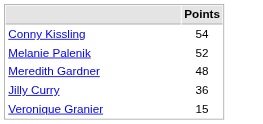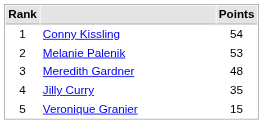 <table cellspacing="1" cellpadding="3" style="border:1px solid #AAAAAA;font-size:86%">
 <tr bgcolor="#E4E4E4">
+<th style="border-bottom:1px solid #AAAAAA" width=10>Rank</th>
 <th style="border-bottom:1px solid #AAAAAA" width=200></th>
 <th style="border-bottom:1px solid #AAAAAA" width=20>Points</th>
 </tr>
 <tr>
+<td align="center">1</td>
 <td> <a href='#'>Conny Kissling</a></td>
 <td align=center>54</td>
 </tr>
 <tr>
+<td align="center">2</td>
 <td> <a href='#'>Melanie Palenik</a></td>
-<td align=center>52</td>
+<td align=center>53</td>
 </tr>
 <tr>
+<td align="center">3</td>
 <td> <a href='#'>Meredith Gardner</a></td>
 <td align=center>48</td>
 </tr>
 <tr>
+<td align="center">4</td>
 <td> <a href='#'>Jilly Curry</a></td>
-<td align=center>36</td>
+<td align=center>35</td>
 </tr>
 <tr>
+<td align="center">5</td>
 <td> <a href='#'>Veronique Granier</a></td>
 <td align=center>15</td>
 </tr>
 </table>
